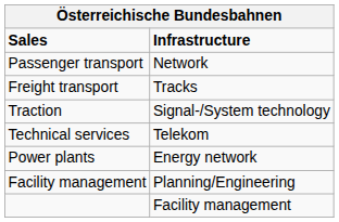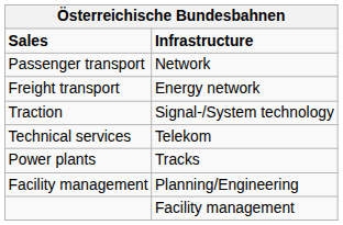 <table class="wikitable">
 <tr>
 <th colspan="2">Österreichische Bundesbahnen</th>
 </tr>
 <tr>
 <td><strong>Sales</strong></td>
 <td><strong>Infrastructure</strong></td>
 </tr>
 <tr>
 <td>Passenger transport</td>
 <td>Network</td>
 </tr>
 <tr>
 <td>Freight transport</td>
-<td>Tracks</td>
+<td>Energy network</td>
 </tr>
 <tr>
 <td>Traction</td>
 <td>Signal-/System technology</td>
 </tr>
 <tr>
 <td>Technical services</td>
 <td>Telekom</td>
 </tr>
 <tr>
 <td>Power plants</td>
-<td>Energy network</td>
+<td>Tracks</td>
 </tr>
 <tr>
 <td>Facility management</td>
 <td>Planning/Engineering</td>
 </tr>
 <tr>
 <td></td>
 <td>Facility management</td>
 </tr>
 </table>
